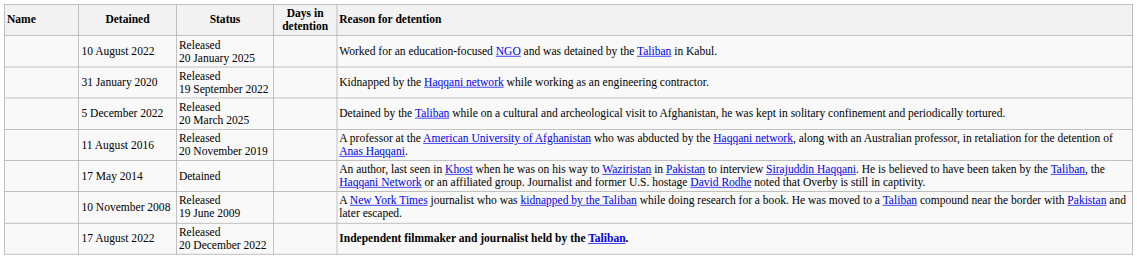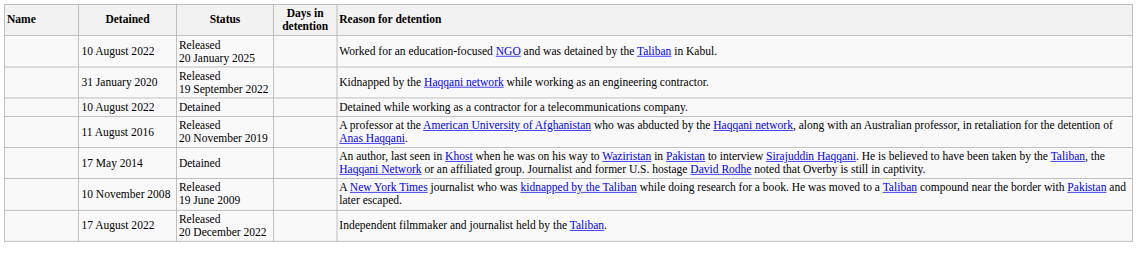 <table class="wikitable defaultleft col2center col3center col4center col5left sortable">
 <tr>
 <th style="text-align: left; width: 6em;">Name</th>
 <th style="width: 8em;">Detained</th>
 <th style="width: 8em;">Status</th>
 <th style="width: 5em;">Days in detention</th>
 <th class="unsortable" style="text-align: left;">Reason for detention</th>
 </tr>
 <tr>
 <td></td>
 <td>10 August 2022</td>
 <td>Released<br>20 January 2025</td>
 <td></td>
 <td>Worked for an education-focused <a href='#'>NGO</a> and was detained by the <a href='#'>Taliban</a> in Kabul.</td>
 </tr>
 <tr>
 <td></td>
 <td>31 January 2020</td>
 <td>Released<br>19 September 2022</td>
 <td></td>
 <td>Kidnapped by the <a href='#'>Haqqani network</a> while working as an engineering contractor.</td>
 </tr>
 <tr>
 <td></td>
-<td>5 December 2022</td>
-<td>Released<br>20 March 2025</td>
+<td>10 August 2022</td>
+<td>Detained</td>
 <td></td>
-<td>Detained by the <a href='#'>Taliban</a> while on a cultural and archeological visit to Afghanistan, he was kept in solitary confinement and periodically tortured.</td>
+<td>Detained while working as a contractor for a telecommunications company.</td>
 </tr>
 <tr>
 <td></td>
 <td>11 August 2016</td>
 <td>Released<br>20 November 2019</td>
 <td></td>
 <td>A professor at the <a href='#'>American University of Afghanistan</a> who was abducted by the <a href='#'>Haqqani network</a>, along with an Australian professor, in retaliation for the detention of <a href='#'>Anas Haqqani</a>.</td>
 </tr>
 <tr>
 <td></td>
 <td>17 May 2014</td>
 <td>Detained</td>
 <td></td>
 <td>An author, last seen in <a href='#'>Khost</a> when he was on his way to <a href='#'>Waziristan</a> in <a href='#'>Pakistan</a> to interview <a href='#'>Sirajuddin Haqqani</a>. He is believed to have been taken by the <a href='#'>Taliban</a>, the <a href='#'>Haqqani Network</a> or an affiliated group. Journalist and former U.S. hostage <a href='#'>David Rodhe</a> noted that Overby is still in captivity.</td>
 </tr>
 <tr>
 <td></td>
 <td>10 November 2008</td>
 <td>Released<br>19 June 2009</td>
 <td></td>
 <td>A <a href='#'>New York Times</a> journalist who was <a href='#'>kidnapped by the Taliban</a> while doing research for a book. He was moved to a <a href='#'>Taliban</a> compound near the border with <a href='#'>Pakistan</a> and later escaped.</td>
 </tr>
 <tr>
 <td></td>
 <td>17 August 2022</td>
 <td>Released<br>20 December 2022</td>
 <td></td>
-<td><strong>Independent filmmaker and journalist held by the <a href='#'>Taliban</a>.</strong></td>
+<td>Independent filmmaker and journalist held by the <a href='#'>Taliban</a>.</td>
 </tr>
 </table>
